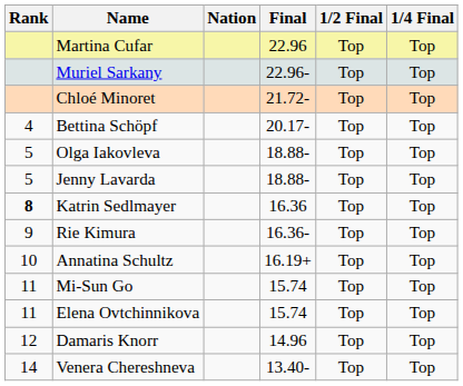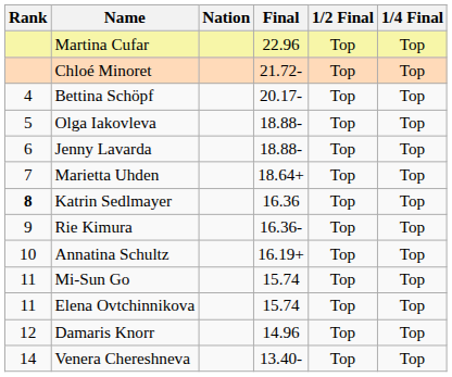 <table class="wikitable sortable" style="text-align:center">
 <tr>
 <th>Rank</th>
 <th>Name</th>
 <th>Nation</th>
 <th>Final</th>
 <th>1/2 Final</th>
 <th>1/4 Final</th>
 </tr>
 <tr bgcolor="#F7F6A8">
 <td></td>
 <td align="left">Martina Cufar</td>
 <td align="left"></td>
 <td>22.96</td>
-<td>Top</td>
-<td>Top</td>
-</tr>
-<tr bgcolor="#DCE5E5">
-<td></td>
-<td align="left"><a href='#'>Muriel Sarkany</a></td>
-<td align="left"></td>
-<td>22.96-</td>
 <td>Top</td>
 <td>Top</td>
 </tr>
 <tr bgcolor="#FFDAB9">
 <td></td>
 <td align="left">Chloé Minoret</td>
 <td align="left"></td>
 <td>21.72-</td>
 <td>Top</td>
 <td>Top</td>
 </tr>
 <tr>
 <td align="center">4</td>
 <td align="left">Bettina Schöpf</td>
 <td align="left"></td>
 <td>20.17-</td>
 <td>Top</td>
 <td>Top</td>
 </tr>
 <tr>
 <td align="center">5</td>
 <td align="left">Olga Iakovleva</td>
 <td align="left"></td>
 <td>18.88-</td>
 <td>Top</td>
 <td>Top</td>
 </tr>
 <tr>
-<td align="center">5</td>
+<td align="center">6</td>
 <td align="left">Jenny Lavarda</td>
 <td align="left"></td>
 <td>18.88-</td>
+<td>Top</td>
+<td>Top</td>
+</tr>
+<tr>
+<td align="center">7</td>
+<td align="left">Marietta Uhden</td>
+<td align="left"></td>
+<td>18.64+</td>
 <td>Top</td>
 <td>Top</td>
 </tr>
 <tr>
 <td align="center"><strong>8</strong></td>
 <td align="left">Katrin Sedlmayer</td>
 <td align="left"></td>
 <td>16.36</td>
 <td>Top</td>
 <td>Top</td>
 </tr>
 <tr>
 <td>9</td>
 <td align="left">Rie Kimura</td>
 <td align="left"></td>
 <td>16.36-</td>
 <td>Top</td>
 <td>Top</td>
 </tr>
 <tr>
 <td>10</td>
 <td align="left">Annatina Schultz</td>
 <td align="left"></td>
 <td>16.19+</td>
 <td>Top</td>
 <td>Top</td>
 </tr>
 <tr>
 <td>11</td>
 <td align="left">Mi-Sun Go</td>
 <td align="left"></td>
 <td>15.74</td>
 <td>Top</td>
 <td>Top</td>
 </tr>
 <tr>
 <td>11</td>
 <td align="left">Elena Ovtchinnikova</td>
 <td align="left"></td>
 <td>15.74</td>
 <td>Top</td>
 <td>Top</td>
 </tr>
 <tr>
 <td>12</td>
 <td align="left">Damaris Knorr</td>
 <td align="left"></td>
 <td>14.96</td>
 <td>Top</td>
 <td>Top</td>
 </tr>
 <tr>
 <td>14</td>
 <td align="left">Venera Chereshneva</td>
 <td align="left"></td>
 <td>13.40-</td>
 <td>Top</td>
 <td>Top</td>
 </tr>
 </table>
